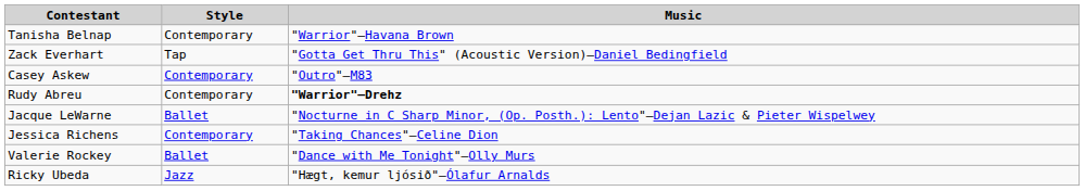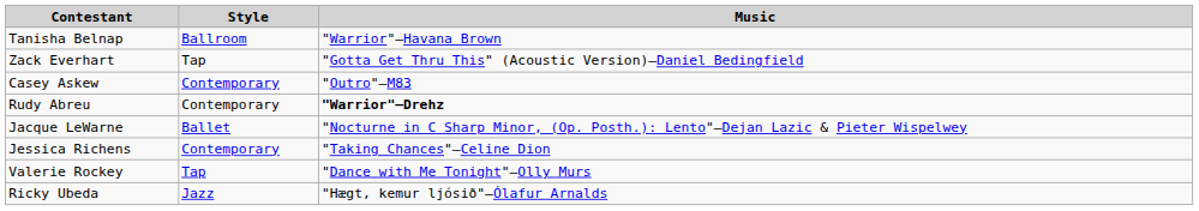 <table class="wikitable" style="width:90%;">
 <tr style="background:lightgrey; text-align:center;">
 <td><strong>Contestant</strong></td>
 <td><strong>Style</strong></td>
 <td><strong>Music</strong></td>
 </tr>
 <tr>
 <td>Tanisha Belnap</td>
-<td>Contemporary</td>
+<td><a href='#'>Ballroom</a></td>
 <td>"<a href='#'>Warrior</a>"—<a href='#'>Havana Brown</a></td>
 </tr>
 <tr>
 <td>Zack Everhart</td>
 <td>Tap</td>
 <td>"<a href='#'>Gotta Get Thru This</a>" (Acoustic Version)—<a href='#'>Daniel Bedingfield</a></td>
 </tr>
 <tr>
 <td>Casey Askew</td>
 <td><a href='#'>Contemporary</a></td>
 <td>"<a href='#'>Outro</a>"—<a href='#'>M83</a></td>
 </tr>
 <tr>
 <td>Rudy Abreu</td>
 <td>Contemporary</td>
 <td><strong>"Warrior"—Drehz</strong></td>
 </tr>
 <tr>
 <td>Jacque LeWarne</td>
 <td><a href='#'>Ballet</a></td>
 <td>"<a href='#'>Nocturne in C Sharp Minor, (Op. Posth.): Lento</a>"—<a href='#'>Dejan Lazic</a> & <a href='#'>Pieter Wispelwey</a></td>
 </tr>
 <tr>
 <td>Jessica Richens</td>
 <td><a href='#'>Contemporary</a></td>
 <td>"<a href='#'>Taking Chances</a>"—<a href='#'>Celine Dion</a></td>
 </tr>
 <tr>
 <td>Valerie Rockey</td>
-<td><a href='#'>Ballet</a></td>
+<td><a href='#'>Tap</a></td>
 <td>"<a href='#'>Dance with Me Tonight</a>"—<a href='#'>Olly Murs</a></td>
 </tr>
 <tr>
 <td>Ricky Ubeda</td>
 <td><a href='#'>Jazz</a></td>
 <td>"Hægt, kemur ljósið"—<a href='#'>Ólafur Arnalds</a></td>
 </tr>
 </table>
